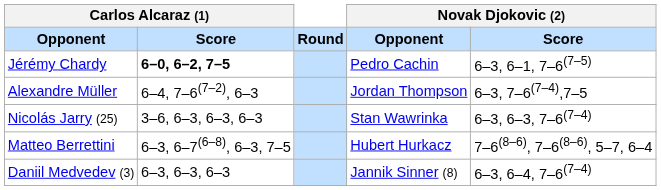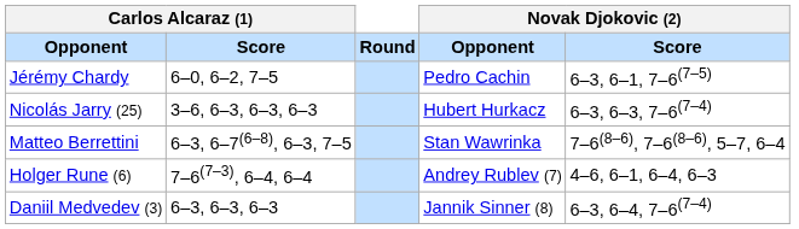 <table class="wikitable" style="border: none; background: none;">
 <tr>
 <th colspan=2> Carlos Alcaraz <small>(1)</small></th>
 <th style="border:none; background:none"></th>
 <th colspan=2> Novak Djokovic <small>(2)</small></th>
 </tr>
 <tr style="background:#C1E0FF; text-align:center">
 <td><strong>Opponent</strong></td>
 <td><strong>Score</strong></td>
 <td><strong>Round</strong></td>
 <td><strong>Opponent</strong></td>
 <td><strong>Score</strong></td>
 </tr>
 <tr>
 <td> <a href='#'>Jérémy Chardy</a></td>
-<td><strong>6–0, 6–2, 7–5</strong></td>
+<td>6–0, 6–2, 7–5</td>
 <td style="background:#C1E0FF; text-align:center"></td>
 <td> <a href='#'>Pedro Cachin</a></td>
 <td>6–3, 6–1, 7–6<sup>(7–5)</sup></td>
 </tr>
 <tr>
-<td> <a href='#'>Alexandre Müller</a></td>
-<td>6–4, 7–6<sup>(7–2)</sup>, 6–3</td>
-<td style="background:#C1E0FF; text-align:center"></td>
-<td> <a href='#'>Jordan Thompson</a></td>
-<td>6–3, 7–6<sup>(7–4)</sup>,7–5</td>
-</tr>
-<tr>
 <td> <a href='#'>Nicolás Jarry</a> <small>(25)</small></td>
 <td>3–6, 6–3, 6–3, 6–3</td>
 <td style="background:#C1E0FF; text-align:center"></td>
-<td> <a href='#'>Stan Wawrinka</a></td>
+<td> <a href='#'>Hubert Hurkacz</a></td>
 <td>6–3, 6–3, 7–6<sup>(7–4)</sup></td>
 </tr>
 <tr>
 <td> <a href='#'>Matteo Berrettini</a></td>
 <td>6–3, 6–7<sup>(6–8)</sup>, 6–3, 7–5</td>
 <td style="background:#C1E0FF; text-align:center"></td>
-<td> <a href='#'>Hubert Hurkacz</a></td>
+<td> <a href='#'>Stan Wawrinka</a></td>
 <td>7–6<sup>(8–6)</sup>, 7–6<sup>(8–6)</sup>, 5–7, 6–4</td>
+</tr>
+<tr>
+<td> <a href='#'>Holger Rune</a> <small>(6)</small></td>
+<td>7–6<sup>(7–3)</sup>, 6–4, 6–4</td>
+<td style="background:#C1E0FF; text-align:center"></td>
+<td> <a href='#'>Andrey Rublev</a> <small>(7)</small></td>
+<td>4–6, 6–1, 6–4, 6–3</td>
 </tr>
 <tr>
 <td> <a href='#'>Daniil Medvedev</a> <small>(3)</small></td>
 <td>6–3, 6–3, 6–3</td>
 <td style="background:#C1E0FF; text-align:center"></td>
 <td> <a href='#'>Jannik Sinner</a> <small>(8)</small></td>
 <td>6–3, 6–4, 7–6<sup>(7–4)</sup></td>
 </tr>
 </table>
